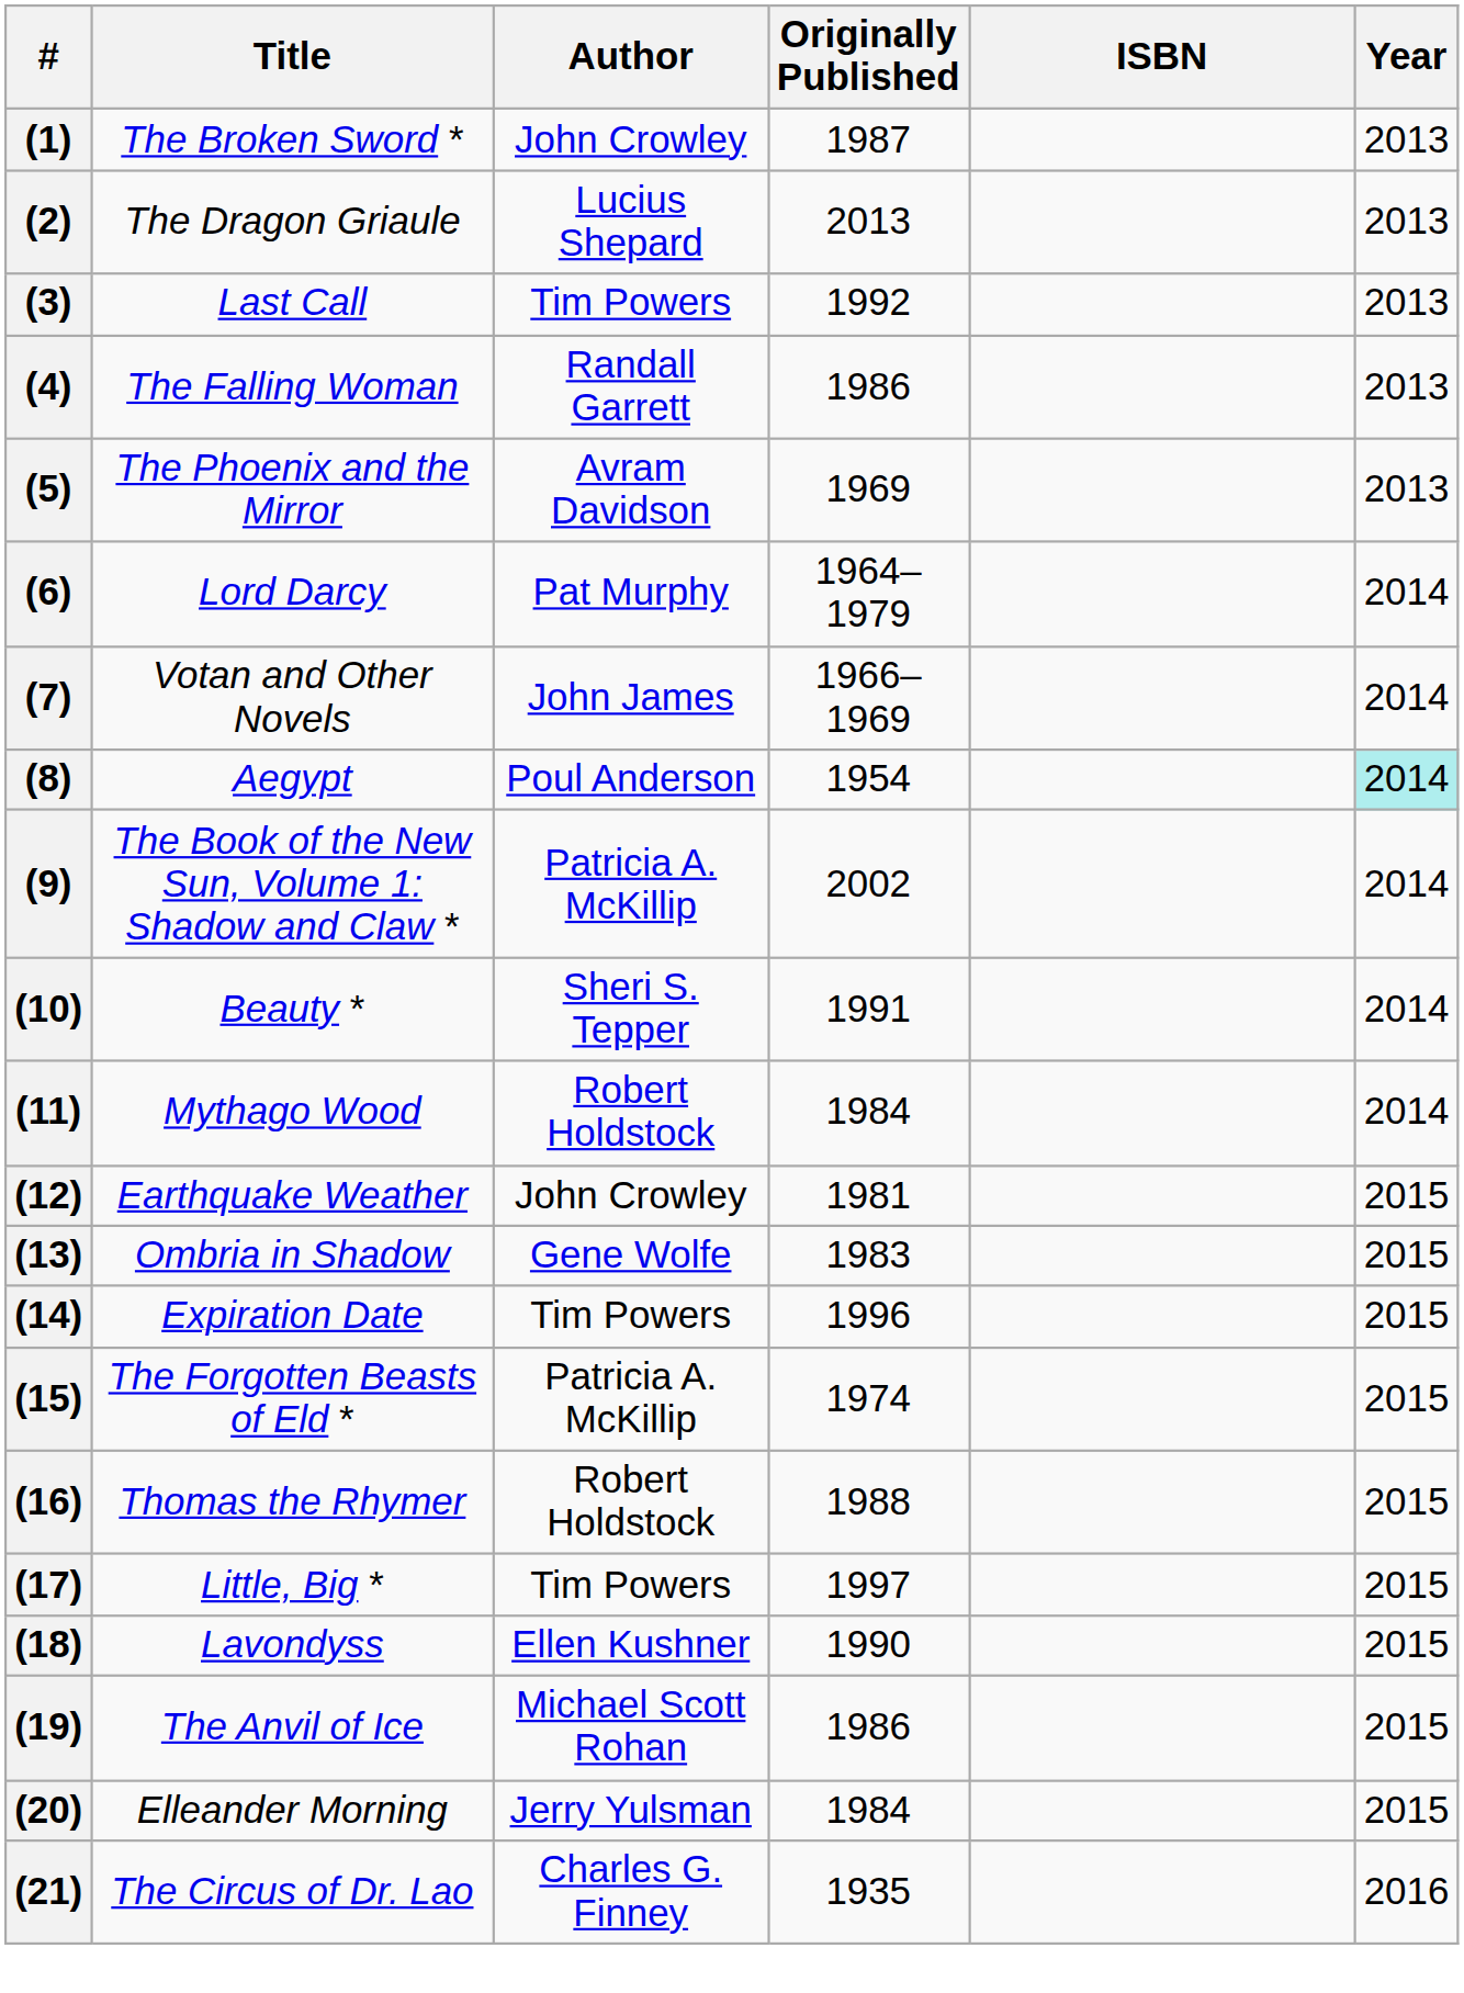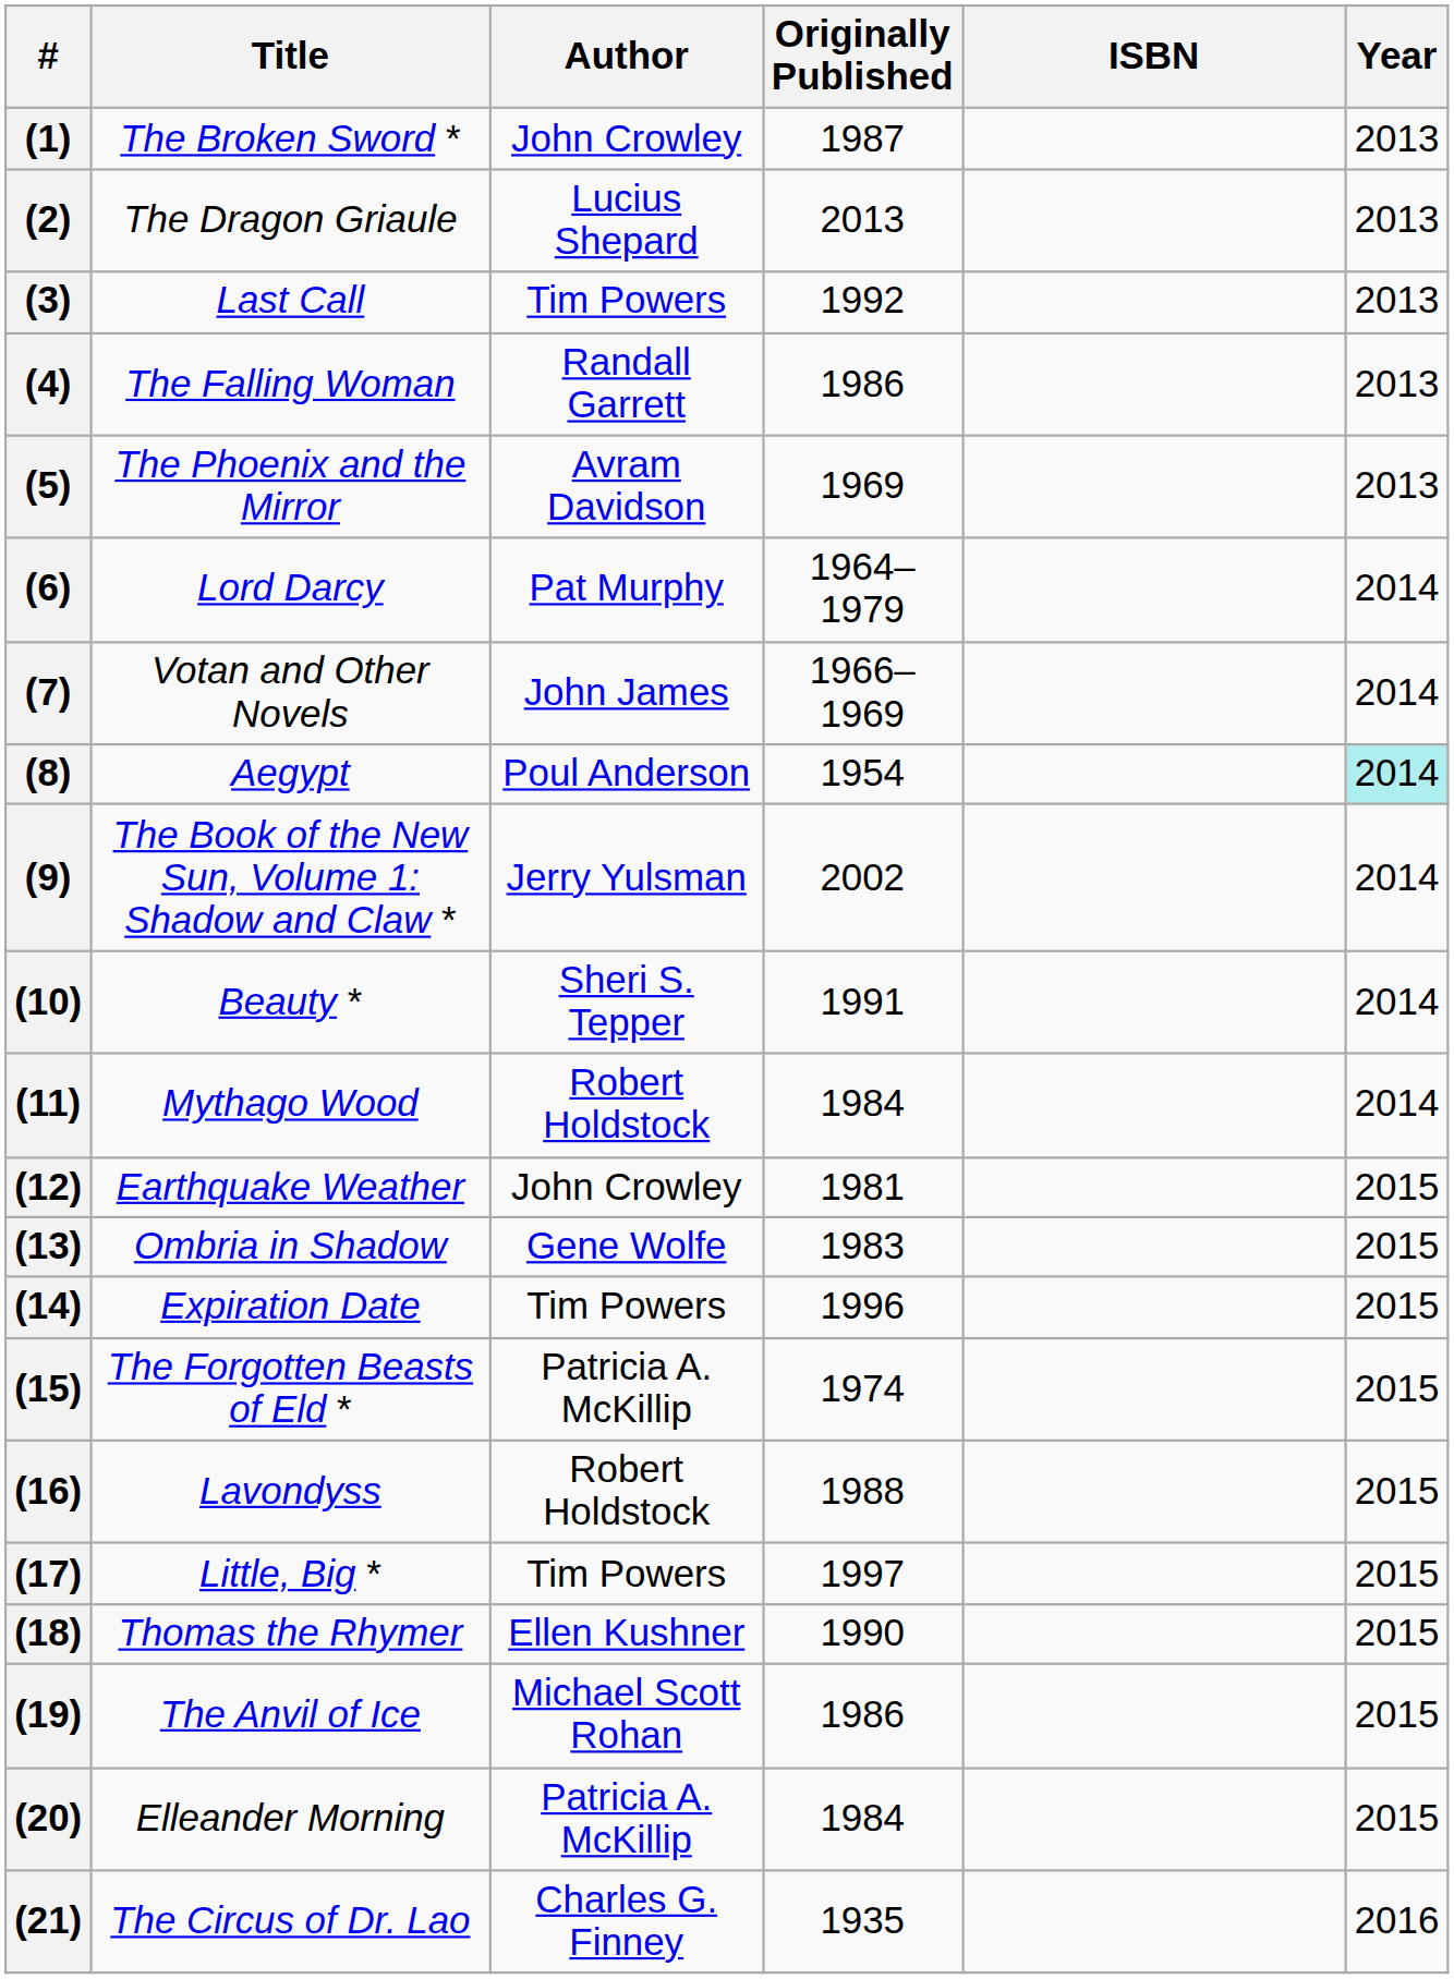 <table class="wikitable sortable" style="text-align: center; table-layout: fixed;">
 <tr>
 <th width="5%">#</th>
 <th width="30%">Title</th>
 <th width="20%">Author</th>
 <th width="10%">Originally Published</th>
 <th width="30%">ISBN</th>
 <th width="5%">Year</th>
 </tr>
 <tr>
 <th>(1)</th>
 <td><em><a href='#'>The Broken Sword</a></em> *</td>
 <td><a href='#'>John Crowley</a></td>
 <td>1987</td>
 <td></td>
 <td>2013</td>
 </tr>
 <tr>
 <th>(2)</th>
 <td><em>The Dragon Griaule</em></td>
 <td><a href='#'>Lucius Shepard</a></td>
 <td>2013</td>
 <td></td>
 <td>2013</td>
 </tr>
 <tr>
 <th>(3)</th>
 <td><em><a href='#'>Last Call</a></em></td>
 <td><a href='#'>Tim Powers</a></td>
 <td>1992</td>
 <td></td>
 <td>2013</td>
 </tr>
 <tr>
 <th>(4)</th>
 <td><em><a href='#'>The Falling Woman</a></em></td>
 <td><a href='#'>Randall Garrett</a></td>
 <td>1986</td>
 <td></td>
 <td>2013</td>
 </tr>
 <tr>
 <th>(5)</th>
 <td><em><a href='#'>The Phoenix and the Mirror</a></em></td>
 <td><a href='#'>Avram Davidson</a></td>
 <td>1969</td>
 <td></td>
 <td>2013</td>
 </tr>
 <tr>
 <th>(6)</th>
 <td><em><a href='#'>Lord Darcy</a></em></td>
 <td><a href='#'>Pat Murphy</a></td>
 <td>1964–1979</td>
 <td></td>
 <td>2014</td>
 </tr>
 <tr>
 <th>(7)</th>
 <td><em>Votan and Other Novels</em></td>
 <td><a href='#'>John James</a></td>
 <td>1966–1969</td>
 <td></td>
 <td>2014</td>
 </tr>
 <tr>
 <th>(8)</th>
 <td><em><a href='#'>Aegypt</a></em></td>
 <td><a href='#'>Poul Anderson</a></td>
 <td>1954</td>
 <td></td>
 <td style="background: paleturquoise;">2014</td>
 </tr>
 <tr>
 <th>(9)</th>
 <td><em><a href='#'>The Book of the New Sun, Volume 1: Shadow and Claw</a></em> *</td>
-<td><a href='#'>Patricia A. McKillip</a></td>
+<td><a href='#'>Jerry Yulsman</a></td>
 <td>2002</td>
 <td></td>
 <td>2014</td>
 </tr>
 <tr>
 <th>(10)</th>
 <td><em><a href='#'>Beauty</a></em> *</td>
 <td><a href='#'>Sheri S. Tepper</a></td>
 <td>1991</td>
 <td></td>
 <td>2014</td>
 </tr>
 <tr>
 <th>(11)</th>
 <td><em><a href='#'>Mythago Wood</a></em></td>
 <td><a href='#'>Robert Holdstock</a></td>
 <td>1984</td>
 <td></td>
 <td>2014</td>
 </tr>
 <tr>
 <th>(12)</th>
 <td><em><a href='#'>Earthquake Weather</a></em></td>
 <td>John Crowley</td>
 <td>1981</td>
 <td></td>
 <td>2015</td>
 </tr>
 <tr>
 <th>(13)</th>
 <td><em><a href='#'>Ombria in Shadow</a></em></td>
 <td><a href='#'>Gene Wolfe</a></td>
 <td>1983</td>
 <td></td>
 <td>2015</td>
 </tr>
 <tr>
 <th>(14)</th>
 <td><em><a href='#'>Expiration Date</a></em></td>
 <td>Tim Powers</td>
 <td>1996</td>
 <td></td>
 <td>2015</td>
 </tr>
 <tr>
 <th>(15)</th>
 <td><em><a href='#'>The Forgotten Beasts of Eld</a></em> *</td>
 <td>Patricia A. McKillip</td>
 <td>1974</td>
 <td></td>
 <td>2015</td>
 </tr>
 <tr>
 <th>(16)</th>
-<td><em><a href='#'>Thomas the Rhymer</a></em></td>
+<td><em><a href='#'>Lavondyss</a></em></td>
 <td>Robert Holdstock</td>
 <td>1988</td>
 <td></td>
 <td>2015</td>
 </tr>
 <tr>
 <th>(17)</th>
 <td><em><a href='#'>Little, Big</a></em> *</td>
 <td>Tim Powers</td>
 <td>1997</td>
 <td></td>
 <td>2015</td>
 </tr>
 <tr>
 <th>(18)</th>
-<td><em><a href='#'>Lavondyss</a></em></td>
+<td><em><a href='#'>Thomas the Rhymer</a></em></td>
 <td><a href='#'>Ellen Kushner</a></td>
 <td>1990</td>
 <td></td>
 <td>2015</td>
 </tr>
 <tr>
 <th>(19)</th>
 <td><em><a href='#'>The Anvil of Ice</a></em></td>
 <td><a href='#'>Michael Scott Rohan</a></td>
 <td>1986</td>
 <td></td>
 <td>2015</td>
 </tr>
 <tr>
 <th>(20)</th>
 <td><em>Elleander Morning</em></td>
-<td><a href='#'>Jerry Yulsman</a></td>
+<td><a href='#'>Patricia A. McKillip</a></td>
 <td>1984</td>
 <td></td>
 <td>2015</td>
 </tr>
 <tr>
 <th>(21)</th>
 <td><em><a href='#'>The Circus of Dr. Lao</a></em></td>
 <td><a href='#'>Charles G. Finney</a></td>
 <td>1935</td>
 <td></td>
 <td>2016</td>
 </tr>
 </table>
